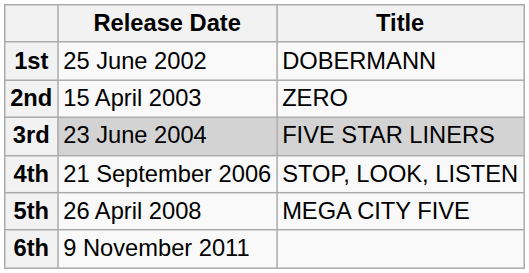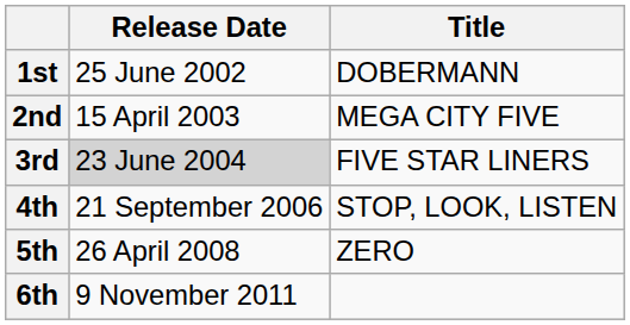 <table class="wikitable">
 <tr>
 <th></th>
 <th>Release Date</th>
 <th>Title</th>
 </tr>
 <tr>
 <th>1st</th>
 <td>25 June 2002</td>
 <td>DOBERMANN</td>
 </tr>
 <tr>
 <th>2nd</th>
 <td>15 April 2003</td>
-<td>ZERO</td>
+<td>MEGA CITY FIVE</td>
 </tr>
 <tr>
 <th>3rd</th>
 <td style="background: lightgrey;">23 June 2004</td>
-<td style="background: lightgrey;">FIVE STAR LINERS</td>
+<td>FIVE STAR LINERS</td>
 </tr>
 <tr>
 <th>4th</th>
 <td>21 September 2006</td>
 <td>STOP, LOOK, LISTEN</td>
 </tr>
 <tr>
 <th>5th</th>
 <td>26 April 2008</td>
-<td>MEGA CITY FIVE</td>
+<td>ZERO</td>
 </tr>
 <tr>
 <th>6th</th>
 <td>9 November 2011</td>
 <td></td>
 </tr>
 </table>
